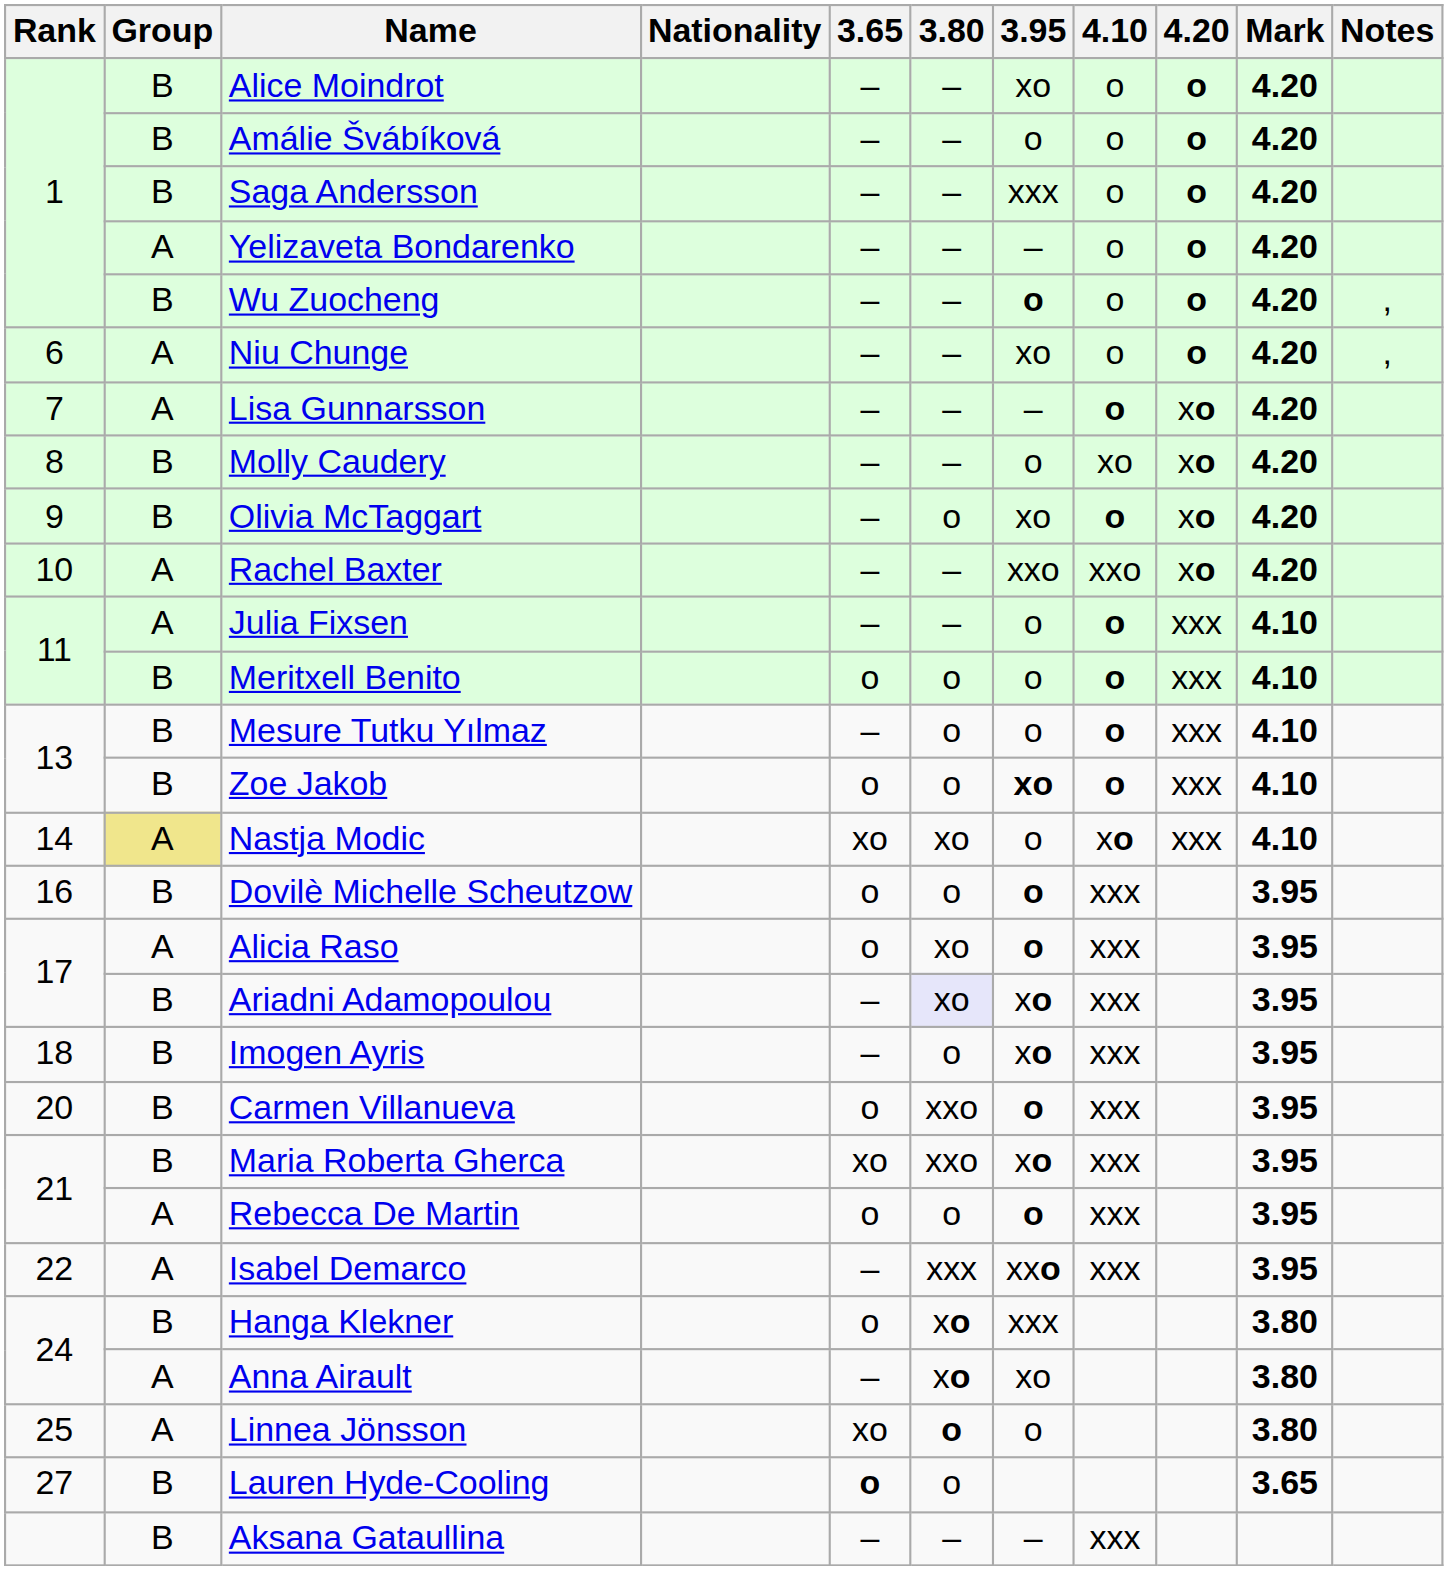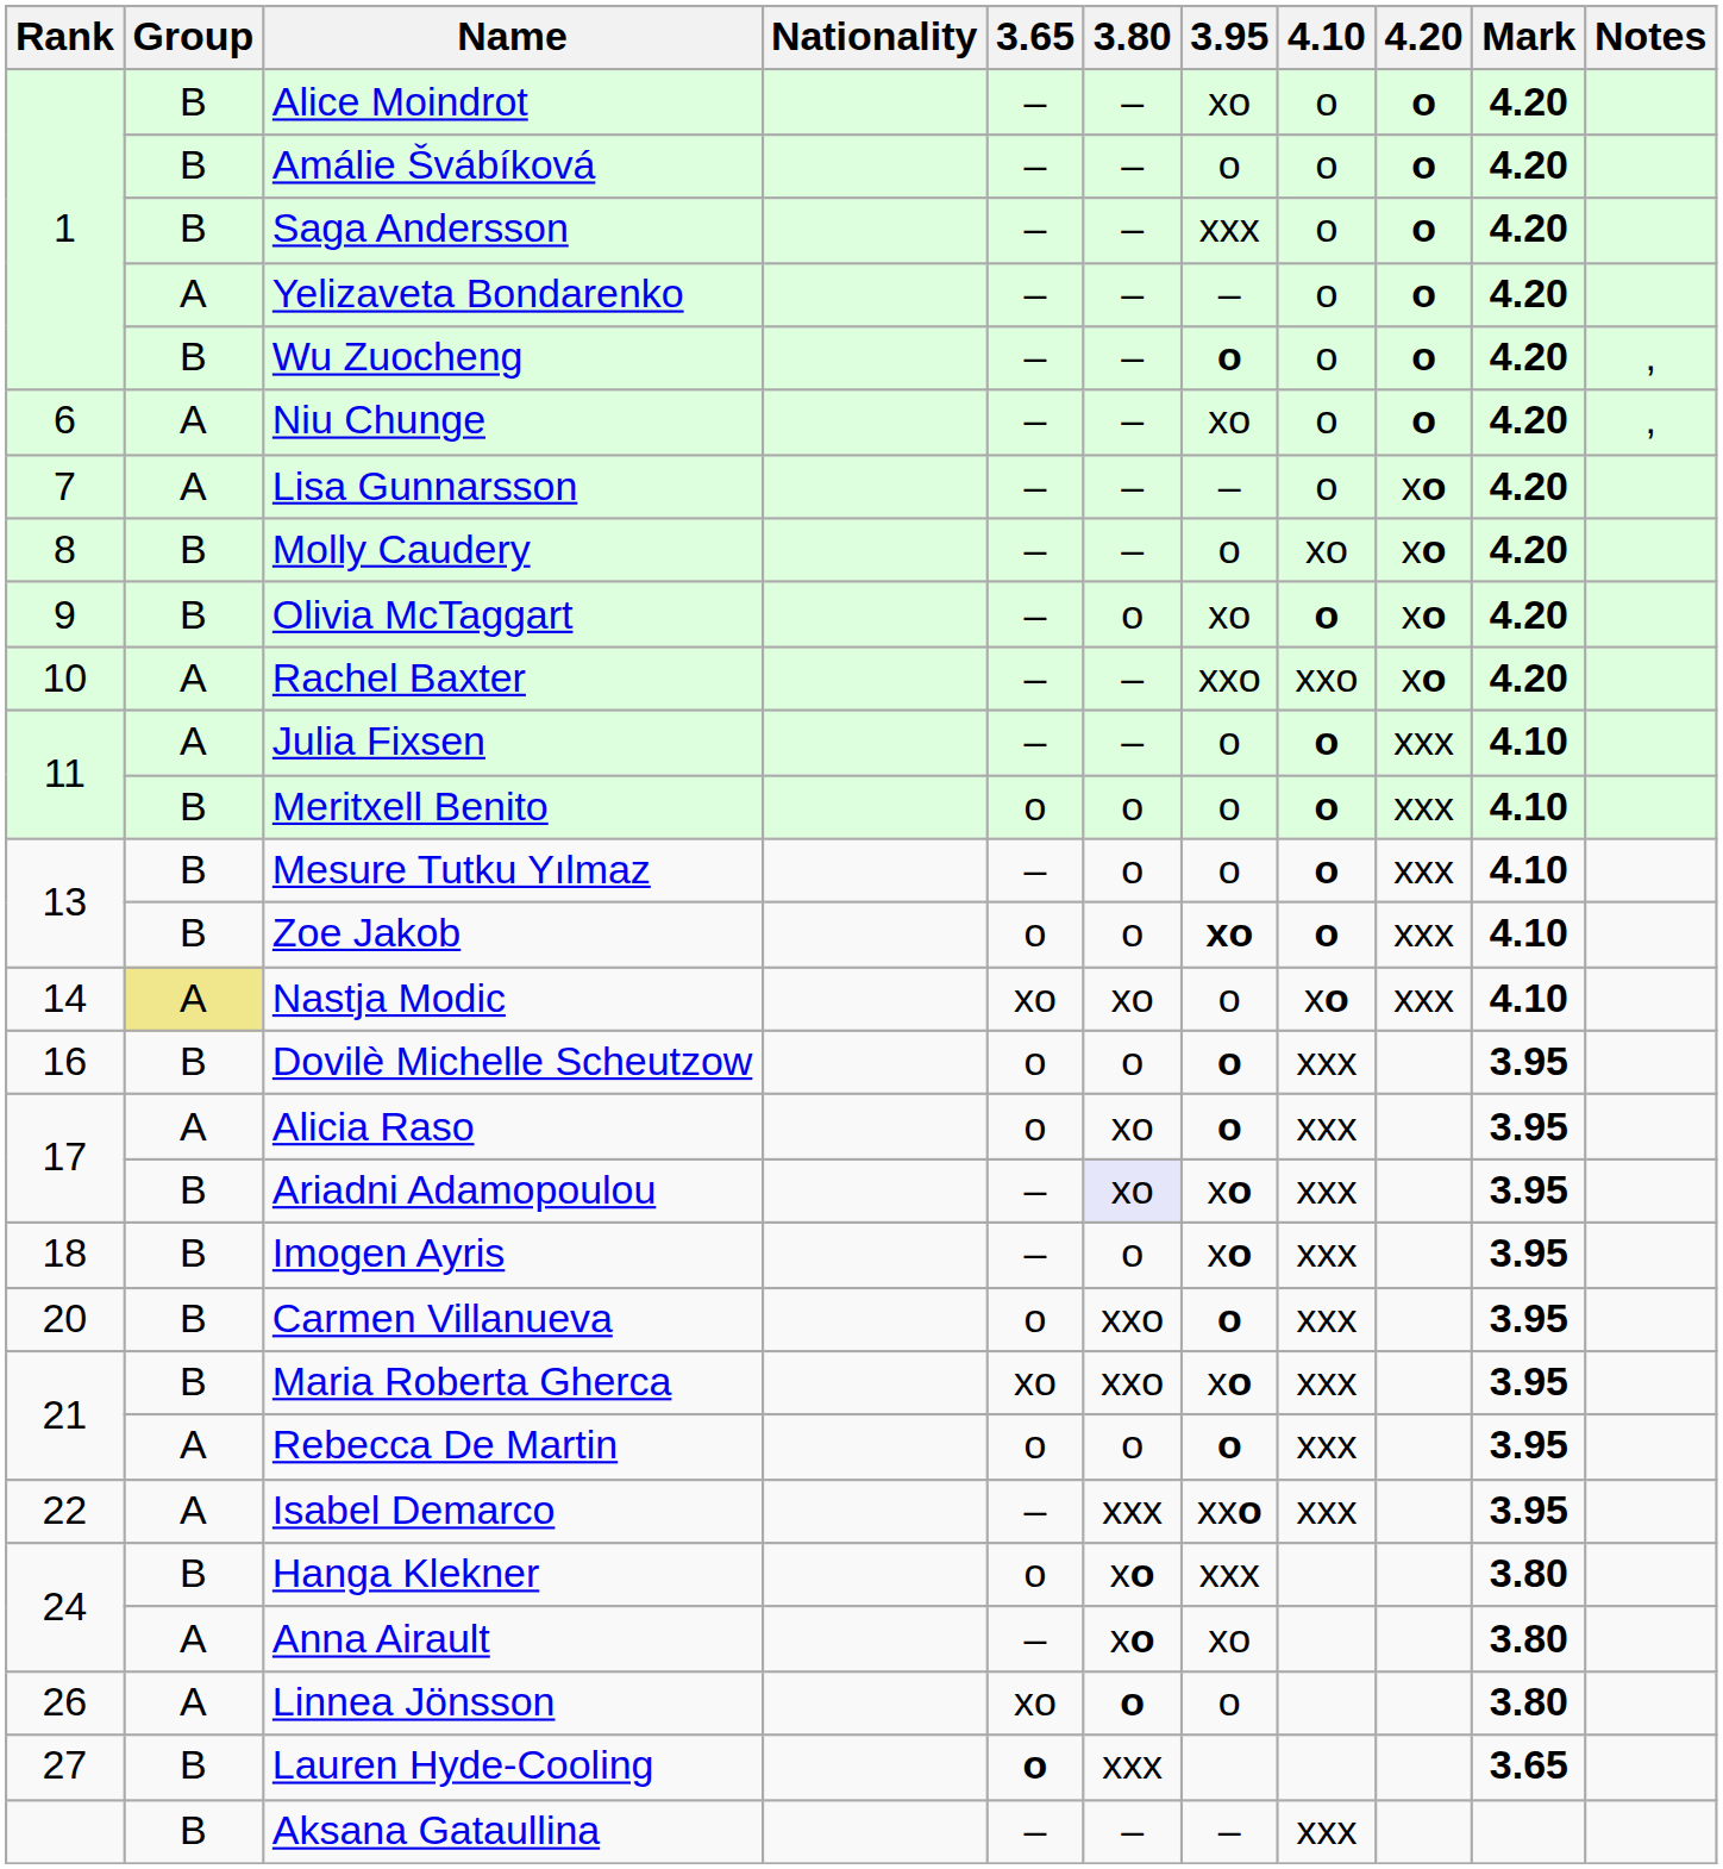 <table class="wikitable sortable" style="text-align:center">
 <tr>
 <th>Rank</th>
 <th>Group</th>
 <th>Name</th>
 <th>Nationality</th>
 <th>3.65</th>
 <th>3.80</th>
 <th>3.95</th>
 <th>4.10</th>
 <th>4.20</th>
 <th>Mark</th>
 <th>Notes</th>
 </tr>
 <tr bgcolor=ddffdd>
 <td rowspan="5">1</td>
 <td>B</td>
 <td align=left><a href='#'>Alice Moindrot</a></td>
 <td align="left"></td>
 <td>–</td>
 <td>–</td>
 <td>xo</td>
 <td>o</td>
 <td><strong>o</strong></td>
 <td><strong>4.20</strong></td>
 <td></td>
 </tr>
 <tr bgcolor="ddffdd">
 <td>B</td>
 <td align="left"><a href='#'>Amálie Švábíková</a></td>
 <td align="left"></td>
 <td>–</td>
 <td>–</td>
 <td>o</td>
 <td>o</td>
 <td><strong>o</strong></td>
 <td><strong>4.20</strong></td>
 <td></td>
 </tr>
 <tr bgcolor="ddffdd">
 <td>B</td>
 <td align="left"><a href='#'>Saga Andersson</a></td>
 <td align="left"></td>
 <td>–</td>
 <td>–</td>
 <td>xxx</td>
 <td>o</td>
 <td><strong>o</strong></td>
 <td><strong>4.20</strong></td>
 <td></td>
 </tr>
 <tr bgcolor="ddffdd">
 <td>A</td>
 <td align="left"><a href='#'>Yelizaveta Bondarenko</a></td>
 <td align="left"></td>
 <td>–</td>
 <td>–</td>
 <td>–</td>
 <td>o</td>
 <td><strong>o</strong></td>
 <td><strong>4.20</strong></td>
 <td></td>
 </tr>
 <tr bgcolor="ddffdd">
 <td>B</td>
 <td align="left"><a href='#'>Wu Zuocheng</a></td>
 <td align="left"></td>
 <td>–</td>
 <td>–</td>
 <td><strong>o</strong></td>
 <td>o</td>
 <td><strong>o</strong></td>
 <td><strong>4.20</strong></td>
 <td>, </td>
 </tr>
 <tr bgcolor="ddffdd">
 <td>6</td>
 <td>A</td>
 <td align="left"><a href='#'>Niu Chunge</a></td>
 <td align="left"></td>
 <td>–</td>
 <td>–</td>
 <td>xo</td>
 <td>o</td>
 <td><strong>o</strong></td>
 <td><strong>4.20</strong></td>
 <td>, </td>
 </tr>
 <tr bgcolor="ddffdd">
 <td>7</td>
 <td>A</td>
 <td align="left"><a href='#'>Lisa Gunnarsson</a></td>
 <td align="left"></td>
 <td>–</td>
 <td>–</td>
 <td>–</td>
-<td><strong>o</strong></td>
+<td>o</td>
 <td>x<strong>o</strong></td>
 <td><strong>4.20</strong></td>
 <td></td>
 </tr>
 <tr bgcolor="ddffdd">
 <td>8</td>
 <td>B</td>
 <td align="left"><a href='#'>Molly Caudery</a></td>
 <td align="left"></td>
 <td>–</td>
 <td>–</td>
 <td>o</td>
 <td>xo</td>
 <td>x<strong>o</strong></td>
 <td><strong>4.20</strong></td>
 <td></td>
 </tr>
 <tr bgcolor="ddffdd">
 <td>9</td>
 <td>B</td>
 <td align="left"><a href='#'>Olivia McTaggart</a></td>
 <td align="left"></td>
 <td>–</td>
 <td>o</td>
 <td>xo</td>
 <td><strong>o</strong></td>
 <td>x<strong>o</strong></td>
 <td><strong>4.20</strong></td>
 <td></td>
 </tr>
 <tr bgcolor="ddffdd">
 <td>10</td>
 <td>A</td>
 <td align="left"><a href='#'>Rachel Baxter</a></td>
 <td align="left"></td>
 <td>–</td>
 <td>–</td>
 <td>xxo</td>
 <td>xxo</td>
 <td>x<strong>o</strong></td>
 <td><strong>4.20</strong></td>
 <td></td>
 </tr>
 <tr bgcolor="ddffdd">
 <td rowspan="2">11</td>
 <td>A</td>
 <td align="left"><a href='#'>Julia Fixsen</a></td>
 <td align="left"></td>
 <td>–</td>
 <td>–</td>
 <td>o</td>
 <td><strong>o</strong></td>
 <td>xxx</td>
 <td><strong>4.10</strong></td>
 <td></td>
 </tr>
 <tr bgcolor="ddffdd">
 <td>B</td>
 <td align="left"><a href='#'>Meritxell Benito</a></td>
 <td align="left"></td>
 <td>o</td>
 <td>o</td>
 <td>o</td>
 <td><strong>o</strong></td>
 <td>xxx</td>
 <td><strong>4.10</strong></td>
 <td></td>
 </tr>
 <tr>
 <td rowspan="2">13</td>
 <td>B</td>
 <td align="left"><a href='#'>Mesure Tutku Yılmaz</a></td>
 <td align="left"></td>
 <td>–</td>
 <td>o</td>
 <td>o</td>
 <td><strong>o</strong></td>
 <td>xxx</td>
 <td><strong>4.10</strong></td>
 <td></td>
 </tr>
 <tr>
 <td>B</td>
 <td align="left"><a href='#'>Zoe Jakob</a></td>
 <td align="left"></td>
 <td>o</td>
 <td>o</td>
 <td><strong>xo</strong></td>
 <td><strong>o</strong></td>
 <td>xxx</td>
 <td><strong>4.10</strong></td>
 <td></td>
 </tr>
 <tr>
 <td>14</td>
 <td style="background: khaki;">A</td>
 <td align="left"><a href='#'>Nastja Modic</a></td>
 <td align="left"></td>
 <td>xo</td>
 <td>xo</td>
 <td>o</td>
 <td>x<strong>o</strong></td>
 <td>xxx</td>
 <td><strong>4.10</strong></td>
 <td></td>
 </tr>
 <tr>
 <td>16</td>
 <td>B</td>
 <td align="left"><a href='#'>Dovilè Michelle Scheutzow</a></td>
 <td align="left"></td>
 <td>o</td>
 <td>o</td>
 <td><strong>o</strong></td>
 <td>xxx</td>
 <td></td>
 <td><strong>3.95</strong></td>
 <td></td>
 </tr>
 <tr>
 <td rowspan="2">17</td>
 <td>A</td>
 <td align="left"><a href='#'>Alicia Raso</a></td>
 <td align="left"></td>
 <td>o</td>
 <td>xo</td>
 <td><strong>o</strong></td>
 <td>xxx</td>
 <td></td>
 <td><strong>3.95</strong></td>
 <td></td>
 </tr>
 <tr>
 <td>B</td>
 <td align="left"><a href='#'>Ariadni Adamopoulou</a></td>
 <td align="left"></td>
 <td>–</td>
 <td style="background: lavender;">xo</td>
 <td>x<strong>o</strong></td>
 <td>xxx</td>
 <td></td>
 <td><strong>3.95</strong></td>
 <td></td>
 </tr>
 <tr>
 <td>18</td>
 <td>B</td>
 <td align="left"><a href='#'>Imogen Ayris</a></td>
 <td align="left"></td>
 <td>–</td>
 <td>o</td>
 <td>x<strong>o</strong></td>
 <td>xxx</td>
 <td></td>
 <td><strong>3.95</strong></td>
 <td></td>
 </tr>
 <tr>
 <td>20</td>
 <td>B</td>
 <td align="left"><a href='#'>Carmen Villanueva</a></td>
 <td align="left"></td>
 <td>o</td>
 <td>xxo</td>
 <td><strong>o</strong></td>
 <td>xxx</td>
 <td></td>
 <td><strong>3.95</strong></td>
 <td></td>
 </tr>
 <tr>
 <td rowspan="2">21</td>
 <td>B</td>
 <td align="left"><a href='#'>Maria Roberta Gherca</a></td>
 <td align="left"></td>
 <td>xo</td>
 <td>xxo</td>
 <td>x<strong>o</strong></td>
 <td>xxx</td>
 <td></td>
 <td><strong>3.95</strong></td>
 <td></td>
 </tr>
 <tr>
 <td>A</td>
 <td align="left"><a href='#'>Rebecca De Martin</a></td>
 <td align="left"></td>
 <td>o</td>
 <td>o</td>
 <td><strong>o</strong></td>
 <td>xxx</td>
 <td></td>
 <td><strong>3.95</strong></td>
 <td></td>
 </tr>
 <tr>
 <td>22</td>
 <td>A</td>
 <td align="left"><a href='#'>Isabel Demarco</a></td>
 <td align="left"></td>
 <td>–</td>
 <td>xxx</td>
 <td>xx<strong>o</strong></td>
 <td>xxx</td>
 <td></td>
 <td><strong>3.95</strong></td>
 <td></td>
 </tr>
 <tr>
 <td rowspan="2">24</td>
 <td>B</td>
 <td align="left"><a href='#'>Hanga Klekner</a></td>
 <td align="left"></td>
 <td>o</td>
 <td>x<strong>o</strong></td>
 <td>xxx</td>
 <td></td>
 <td></td>
 <td><strong>3.80</strong></td>
 <td></td>
 </tr>
 <tr>
 <td>A</td>
 <td align="left"><a href='#'>Anna Airault</a></td>
 <td align="left"></td>
 <td>–</td>
 <td>x<strong>o</strong></td>
 <td>xo</td>
 <td></td>
 <td></td>
 <td><strong>3.80</strong></td>
 <td></td>
 </tr>
 <tr>
-<td>25</td>
+<td>26</td>
 <td>A</td>
 <td align="left"><a href='#'>Linnea Jönsson</a></td>
 <td align="left"></td>
 <td>xo</td>
 <td><strong>o</strong></td>
 <td>o</td>
 <td></td>
 <td></td>
 <td><strong>3.80</strong></td>
 <td></td>
 </tr>
 <tr>
 <td>27</td>
 <td>B</td>
 <td align="left"><a href='#'>Lauren Hyde-Cooling</a></td>
 <td align="left"></td>
 <td><strong>o</strong></td>
-<td>o</td>
+<td>xxx</td>
 <td></td>
 <td></td>
 <td></td>
 <td><strong>3.65</strong></td>
 <td></td>
 </tr>
 <tr>
 <td></td>
 <td>B</td>
 <td align="left"><a href='#'>Aksana Gataullina</a></td>
 <td align="left"></td>
 <td>–</td>
 <td>–</td>
 <td>–</td>
 <td>xxx</td>
 <td></td>
 <td></td>
 <td></td>
 </tr>
 </table>
